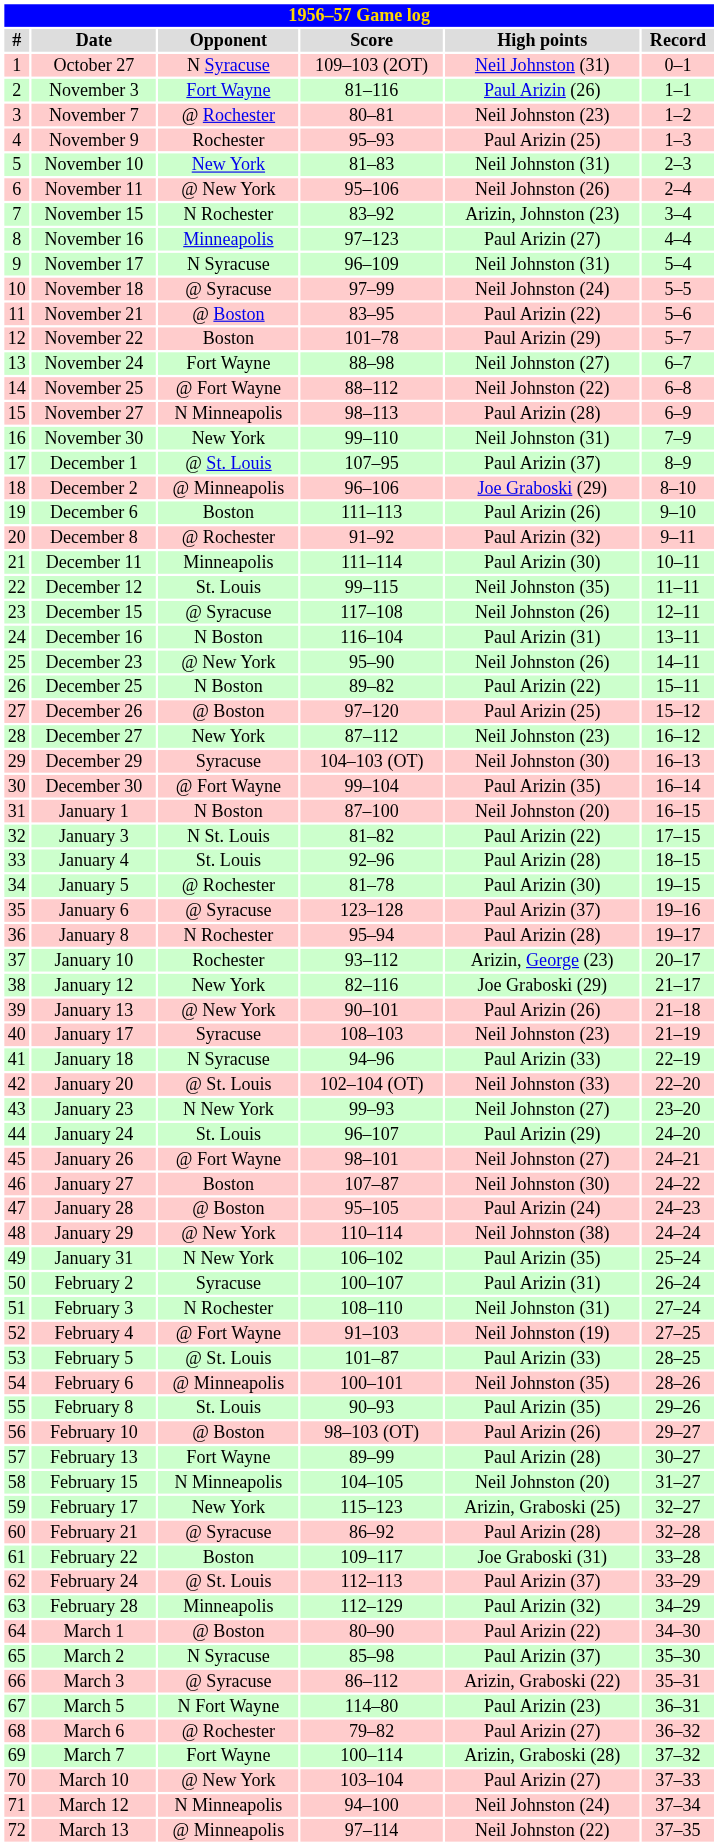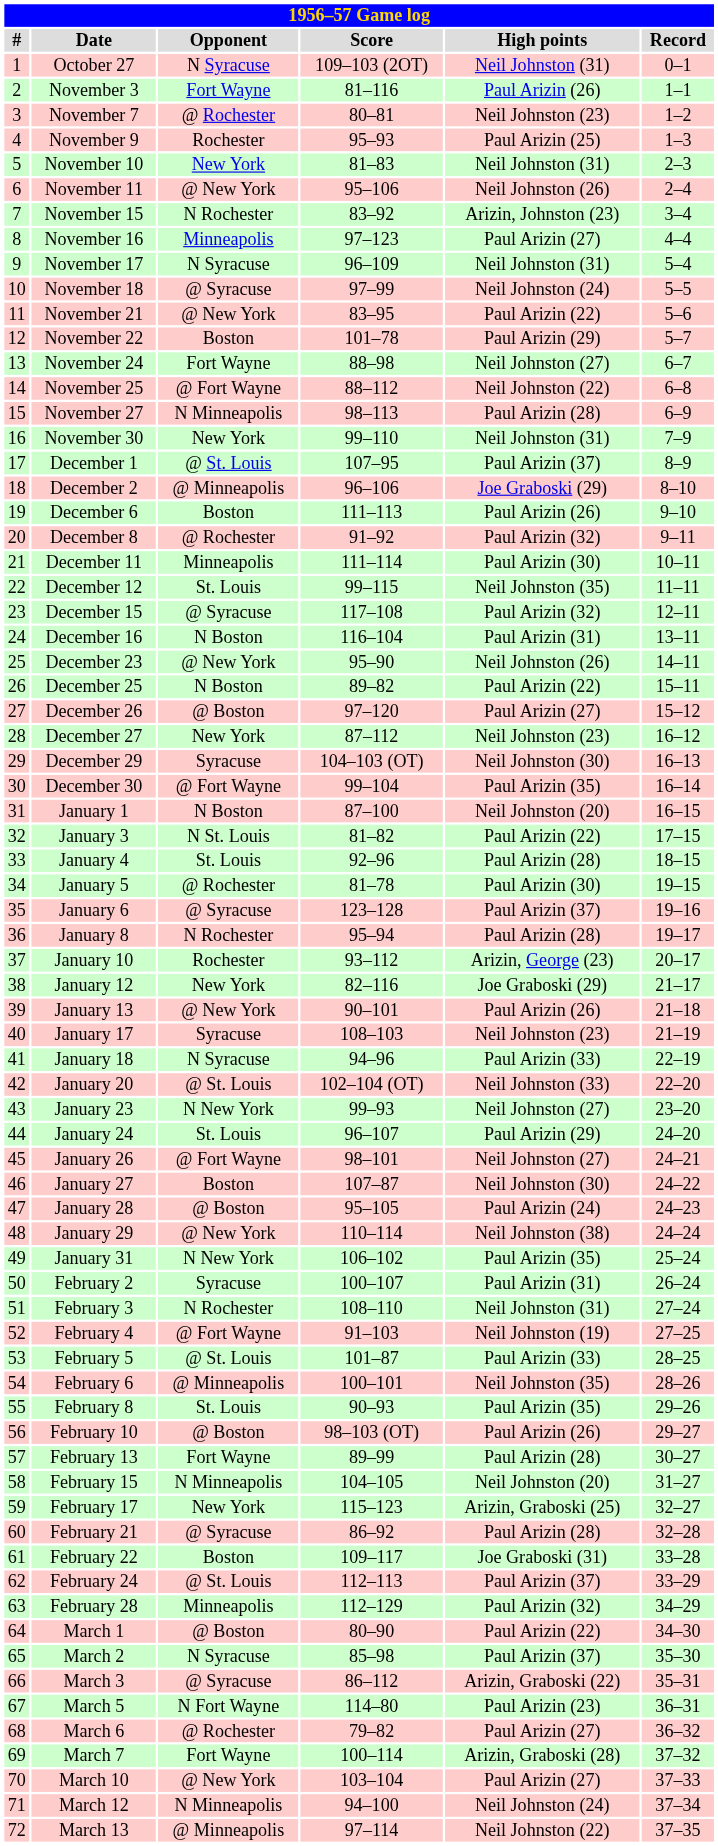 <table class="toccolours collapsible" width=50% style="clear:both; margin:1.5em auto; text-align:center">
 <tr>
 <th colspan=11 style="background:#0000FF; color:#FFD700;">1956–57 Game log</th>
 </tr>
 <tr align="center" bgcolor="#dddddd">
 <td><strong>#</strong></td>
 <td><strong>Date</strong></td>
 <td><strong>Opponent</strong></td>
 <td><strong>Score</strong></td>
 <td><strong>High points</strong></td>
 <td><strong>Record</strong></td>
 </tr>
 <tr align="center" bgcolor="#ffcccc">
 <td>1</td>
 <td>October 27</td>
 <td>N <a href='#'>Syracuse</a></td>
 <td>109–103 (2OT)</td>
 <td><a href='#'>Neil Johnston</a> (31)</td>
 <td>0–1</td>
 </tr>
 <tr align="center" bgcolor="#ccffcc">
 <td>2</td>
 <td>November 3</td>
 <td><a href='#'>Fort Wayne</a></td>
 <td>81–116</td>
 <td><a href='#'>Paul Arizin</a> (26)</td>
 <td>1–1</td>
 </tr>
 <tr align="center" bgcolor="#ffcccc">
 <td>3</td>
 <td>November 7</td>
 <td>@ <a href='#'>Rochester</a></td>
 <td>80–81</td>
 <td>Neil Johnston (23)</td>
 <td>1–2</td>
 </tr>
 <tr align="center" bgcolor="#ffcccc">
 <td>4</td>
 <td>November 9</td>
 <td>Rochester</td>
 <td>95–93</td>
 <td>Paul Arizin (25)</td>
 <td>1–3</td>
 </tr>
 <tr align="center" bgcolor="#ccffcc">
 <td>5</td>
 <td>November 10</td>
 <td><a href='#'>New York</a></td>
 <td>81–83</td>
 <td>Neil Johnston (31)</td>
 <td>2–3</td>
 </tr>
 <tr align="center" bgcolor="#ffcccc">
 <td>6</td>
 <td>November 11</td>
 <td>@ New York</td>
 <td>95–106</td>
 <td>Neil Johnston (26)</td>
 <td>2–4</td>
 </tr>
 <tr align="center" bgcolor="#ccffcc">
 <td>7</td>
 <td>November 15</td>
 <td>N Rochester</td>
 <td>83–92</td>
 <td>Arizin, Johnston (23)</td>
 <td>3–4</td>
 </tr>
 <tr align="center" bgcolor="#ccffcc">
 <td>8</td>
 <td>November 16</td>
 <td><a href='#'>Minneapolis</a></td>
 <td>97–123</td>
 <td>Paul Arizin (27)</td>
 <td>4–4</td>
 </tr>
 <tr align="center" bgcolor="#ccffcc">
 <td>9</td>
 <td>November 17</td>
 <td>N Syracuse</td>
 <td>96–109</td>
 <td>Neil Johnston (31)</td>
 <td>5–4</td>
 </tr>
 <tr align="center" bgcolor="#ffcccc">
 <td>10</td>
 <td>November 18</td>
 <td>@ Syracuse</td>
 <td>97–99</td>
 <td>Neil Johnston (24)</td>
 <td>5–5</td>
 </tr>
 <tr align="center" bgcolor="#ffcccc">
 <td>11</td>
 <td>November 21</td>
-<td>@ <a href='#'>Boston</a></td>
+<td>@ New York</td>
 <td>83–95</td>
 <td>Paul Arizin (22)</td>
 <td>5–6</td>
 </tr>
 <tr align="center" bgcolor="#ffcccc">
 <td>12</td>
 <td>November 22</td>
 <td>Boston</td>
 <td>101–78</td>
 <td>Paul Arizin (29)</td>
 <td>5–7</td>
 </tr>
 <tr align="center" bgcolor="#ccffcc">
 <td>13</td>
 <td>November 24</td>
 <td>Fort Wayne</td>
 <td>88–98</td>
 <td>Neil Johnston (27)</td>
 <td>6–7</td>
 </tr>
 <tr align="center" bgcolor="#ffcccc">
 <td>14</td>
 <td>November 25</td>
 <td>@ Fort Wayne</td>
 <td>88–112</td>
 <td>Neil Johnston (22)</td>
 <td>6–8</td>
 </tr>
 <tr align="center" bgcolor="#ffcccc">
 <td>15</td>
 <td>November 27</td>
 <td>N Minneapolis</td>
 <td>98–113</td>
 <td>Paul Arizin (28)</td>
 <td>6–9</td>
 </tr>
 <tr align="center" bgcolor="#ccffcc">
 <td>16</td>
 <td>November 30</td>
 <td>New York</td>
 <td>99–110</td>
 <td>Neil Johnston (31)</td>
 <td>7–9</td>
 </tr>
 <tr align="center" bgcolor="#ccffcc">
 <td>17</td>
 <td>December 1</td>
 <td>@ <a href='#'>St. Louis</a></td>
 <td>107–95</td>
 <td>Paul Arizin (37)</td>
 <td>8–9</td>
 </tr>
 <tr align="center" bgcolor="#ffcccc">
 <td>18</td>
 <td>December 2</td>
 <td>@ Minneapolis</td>
 <td>96–106</td>
 <td><a href='#'>Joe Graboski</a> (29)</td>
 <td>8–10</td>
 </tr>
 <tr align="center" bgcolor="#ccffcc">
 <td>19</td>
 <td>December 6</td>
 <td>Boston</td>
 <td>111–113</td>
 <td>Paul Arizin (26)</td>
 <td>9–10</td>
 </tr>
 <tr align="center" bgcolor="#ffcccc">
 <td>20</td>
 <td>December 8</td>
 <td>@ Rochester</td>
 <td>91–92</td>
 <td>Paul Arizin (32)</td>
 <td>9–11</td>
 </tr>
 <tr align="center" bgcolor="#ccffcc">
 <td>21</td>
 <td>December 11</td>
 <td>Minneapolis</td>
 <td>111–114</td>
 <td>Paul Arizin (30)</td>
 <td>10–11</td>
 </tr>
 <tr align="center" bgcolor="#ccffcc">
 <td>22</td>
 <td>December 12</td>
 <td>St. Louis</td>
 <td>99–115</td>
 <td>Neil Johnston (35)</td>
 <td>11–11</td>
 </tr>
 <tr align="center" bgcolor="#ccffcc">
 <td>23</td>
 <td>December 15</td>
 <td>@ Syracuse</td>
 <td>117–108</td>
-<td>Neil Johnston (26)</td>
+<td>Paul Arizin (32)</td>
 <td>12–11</td>
 </tr>
 <tr align="center" bgcolor="#ccffcc">
 <td>24</td>
 <td>December 16</td>
 <td>N Boston</td>
 <td>116–104</td>
 <td>Paul Arizin (31)</td>
 <td>13–11</td>
 </tr>
 <tr align="center" bgcolor="#ccffcc">
 <td>25</td>
 <td>December 23</td>
 <td>@ New York</td>
 <td>95–90</td>
 <td>Neil Johnston (26)</td>
 <td>14–11</td>
 </tr>
 <tr align="center" bgcolor="#ccffcc">
 <td>26</td>
 <td>December 25</td>
 <td>N Boston</td>
 <td>89–82</td>
 <td>Paul Arizin (22)</td>
 <td>15–11</td>
 </tr>
 <tr align="center" bgcolor="#ffcccc">
 <td>27</td>
 <td>December 26</td>
 <td>@ Boston</td>
 <td>97–120</td>
-<td>Paul Arizin (25)</td>
+<td>Paul Arizin (27)</td>
 <td>15–12</td>
 </tr>
 <tr align="center" bgcolor="#ccffcc">
 <td>28</td>
 <td>December 27</td>
 <td>New York</td>
 <td>87–112</td>
 <td>Neil Johnston (23)</td>
 <td>16–12</td>
 </tr>
 <tr align="center" bgcolor="#ffcccc">
 <td>29</td>
 <td>December 29</td>
 <td>Syracuse</td>
 <td>104–103 (OT)</td>
 <td>Neil Johnston (30)</td>
 <td>16–13</td>
 </tr>
 <tr align="center" bgcolor="#ffcccc">
 <td>30</td>
 <td>December 30</td>
 <td>@ Fort Wayne</td>
 <td>99–104</td>
 <td>Paul Arizin (35)</td>
 <td>16–14</td>
 </tr>
 <tr align="center" bgcolor="#ffcccc">
 <td>31</td>
 <td>January 1</td>
 <td>N Boston</td>
 <td>87–100</td>
 <td>Neil Johnston (20)</td>
 <td>16–15</td>
 </tr>
 <tr align="center" bgcolor="#ccffcc">
 <td>32</td>
 <td>January 3</td>
 <td>N St. Louis</td>
 <td>81–82</td>
 <td>Paul Arizin (22)</td>
 <td>17–15</td>
 </tr>
 <tr align="center" bgcolor="#ccffcc">
 <td>33</td>
 <td>January 4</td>
 <td>St. Louis</td>
 <td>92–96</td>
 <td>Paul Arizin (28)</td>
 <td>18–15</td>
 </tr>
 <tr align="center" bgcolor="#ccffcc">
 <td>34</td>
 <td>January 5</td>
 <td>@ Rochester</td>
 <td>81–78</td>
 <td>Paul Arizin (30)</td>
 <td>19–15</td>
 </tr>
 <tr align="center" bgcolor="#ffcccc">
 <td>35</td>
 <td>January 6</td>
 <td>@ Syracuse</td>
 <td>123–128</td>
 <td>Paul Arizin (37)</td>
 <td>19–16</td>
 </tr>
 <tr align="center" bgcolor="#ffcccc">
 <td>36</td>
 <td>January 8</td>
 <td>N Rochester</td>
 <td>95–94</td>
 <td>Paul Arizin (28)</td>
 <td>19–17</td>
 </tr>
 <tr align="center" bgcolor="#ccffcc">
 <td>37</td>
 <td>January 10</td>
 <td>Rochester</td>
 <td>93–112</td>
 <td>Arizin, <a href='#'>George</a> (23)</td>
 <td>20–17</td>
 </tr>
 <tr align="center" bgcolor="#ccffcc">
 <td>38</td>
 <td>January 12</td>
 <td>New York</td>
 <td>82–116</td>
 <td>Joe Graboski (29)</td>
 <td>21–17</td>
 </tr>
 <tr align="center" bgcolor="#ffcccc">
 <td>39</td>
 <td>January 13</td>
 <td>@ New York</td>
 <td>90–101</td>
 <td>Paul Arizin (26)</td>
 <td>21–18</td>
 </tr>
 <tr align="center" bgcolor="#ffcccc">
 <td>40</td>
 <td>January 17</td>
 <td>Syracuse</td>
 <td>108–103</td>
 <td>Neil Johnston (23)</td>
 <td>21–19</td>
 </tr>
 <tr align="center" bgcolor="#ccffcc">
 <td>41</td>
 <td>January 18</td>
 <td>N Syracuse</td>
 <td>94–96</td>
 <td>Paul Arizin (33)</td>
 <td>22–19</td>
 </tr>
 <tr align="center" bgcolor="#ffcccc">
 <td>42</td>
 <td>January 20</td>
 <td>@ St. Louis</td>
 <td>102–104 (OT)</td>
 <td>Neil Johnston (33)</td>
 <td>22–20</td>
 </tr>
 <tr align="center" bgcolor="#ccffcc">
 <td>43</td>
 <td>January 23</td>
 <td>N New York</td>
 <td>99–93</td>
 <td>Neil Johnston (27)</td>
 <td>23–20</td>
 </tr>
 <tr align="center" bgcolor="#ccffcc">
 <td>44</td>
 <td>January 24</td>
 <td>St. Louis</td>
 <td>96–107</td>
 <td>Paul Arizin (29)</td>
 <td>24–20</td>
 </tr>
 <tr align="center" bgcolor="#ffcccc">
 <td>45</td>
 <td>January 26</td>
 <td>@ Fort Wayne</td>
 <td>98–101</td>
 <td>Neil Johnston (27)</td>
 <td>24–21</td>
 </tr>
 <tr align="center" bgcolor="#ffcccc">
 <td>46</td>
 <td>January 27</td>
 <td>Boston</td>
 <td>107–87</td>
 <td>Neil Johnston (30)</td>
 <td>24–22</td>
 </tr>
 <tr align="center" bgcolor="#ffcccc">
 <td>47</td>
 <td>January 28</td>
 <td>@ Boston</td>
 <td>95–105</td>
 <td>Paul Arizin (24)</td>
 <td>24–23</td>
 </tr>
 <tr align="center" bgcolor="#ffcccc">
 <td>48</td>
 <td>January 29</td>
 <td>@ New York</td>
 <td>110–114</td>
 <td>Neil Johnston (38)</td>
 <td>24–24</td>
 </tr>
 <tr align="center" bgcolor="#ccffcc">
 <td>49</td>
 <td>January 31</td>
 <td>N New York</td>
 <td>106–102</td>
 <td>Paul Arizin (35)</td>
 <td>25–24</td>
 </tr>
 <tr align="center" bgcolor="#ccffcc">
 <td>50</td>
 <td>February 2</td>
 <td>Syracuse</td>
 <td>100–107</td>
 <td>Paul Arizin (31)</td>
 <td>26–24</td>
 </tr>
 <tr align="center" bgcolor="#ccffcc">
 <td>51</td>
 <td>February 3</td>
 <td>N Rochester</td>
 <td>108–110</td>
 <td>Neil Johnston (31)</td>
 <td>27–24</td>
 </tr>
 <tr align="center" bgcolor="#ffcccc">
 <td>52</td>
 <td>February 4</td>
 <td>@ Fort Wayne</td>
 <td>91–103</td>
 <td>Neil Johnston (19)</td>
 <td>27–25</td>
 </tr>
 <tr align="center" bgcolor="#ccffcc">
 <td>53</td>
 <td>February 5</td>
 <td>@ St. Louis</td>
 <td>101–87</td>
 <td>Paul Arizin (33)</td>
 <td>28–25</td>
 </tr>
 <tr align="center" bgcolor="#ffcccc">
 <td>54</td>
 <td>February 6</td>
 <td>@ Minneapolis</td>
 <td>100–101</td>
 <td>Neil Johnston (35)</td>
 <td>28–26</td>
 </tr>
 <tr align="center" bgcolor="#ccffcc">
 <td>55</td>
 <td>February 8</td>
 <td>St. Louis</td>
 <td>90–93</td>
 <td>Paul Arizin (35)</td>
 <td>29–26</td>
 </tr>
 <tr align="center" bgcolor="#ffcccc">
 <td>56</td>
 <td>February 10</td>
 <td>@ Boston</td>
 <td>98–103 (OT)</td>
 <td>Paul Arizin (26)</td>
 <td>29–27</td>
 </tr>
 <tr align="center" bgcolor="#ccffcc">
 <td>57</td>
 <td>February 13</td>
 <td>Fort Wayne</td>
 <td>89–99</td>
 <td>Paul Arizin (28)</td>
 <td>30–27</td>
 </tr>
 <tr align="center" bgcolor="#ccffcc">
 <td>58</td>
 <td>February 15</td>
 <td>N Minneapolis</td>
 <td>104–105</td>
 <td>Neil Johnston (20)</td>
 <td>31–27</td>
 </tr>
 <tr align="center" bgcolor="#ccffcc">
 <td>59</td>
 <td>February 17</td>
 <td>New York</td>
 <td>115–123</td>
 <td>Arizin, Graboski (25)</td>
 <td>32–27</td>
 </tr>
 <tr align="center" bgcolor="#ffcccc">
 <td>60</td>
 <td>February 21</td>
 <td>@ Syracuse</td>
 <td>86–92</td>
 <td>Paul Arizin (28)</td>
 <td>32–28</td>
 </tr>
 <tr align="center" bgcolor="#ccffcc">
 <td>61</td>
 <td>February 22</td>
 <td>Boston</td>
 <td>109–117</td>
 <td>Joe Graboski (31)</td>
 <td>33–28</td>
 </tr>
 <tr align="center" bgcolor="#ffcccc">
 <td>62</td>
 <td>February 24</td>
 <td>@ St. Louis</td>
 <td>112–113</td>
 <td>Paul Arizin (37)</td>
 <td>33–29</td>
 </tr>
 <tr align="center" bgcolor="#ccffcc">
 <td>63</td>
 <td>February 28</td>
 <td>Minneapolis</td>
 <td>112–129</td>
 <td>Paul Arizin (32)</td>
 <td>34–29</td>
 </tr>
 <tr align="center" bgcolor="#ffcccc">
 <td>64</td>
 <td>March 1</td>
 <td>@ Boston</td>
 <td>80–90</td>
 <td>Paul Arizin (22)</td>
 <td>34–30</td>
 </tr>
 <tr align="center" bgcolor="#ccffcc">
 <td>65</td>
 <td>March 2</td>
 <td>N Syracuse</td>
 <td>85–98</td>
 <td>Paul Arizin (37)</td>
 <td>35–30</td>
 </tr>
 <tr align="center" bgcolor="#ffcccc">
 <td>66</td>
 <td>March 3</td>
 <td>@ Syracuse</td>
 <td>86–112</td>
 <td>Arizin, Graboski (22)</td>
 <td>35–31</td>
 </tr>
 <tr align="center" bgcolor="#ccffcc">
 <td>67</td>
 <td>March 5</td>
 <td>N Fort Wayne</td>
 <td>114–80</td>
 <td>Paul Arizin (23)</td>
 <td>36–31</td>
 </tr>
 <tr align="center" bgcolor="#ffcccc">
 <td>68</td>
 <td>March 6</td>
 <td>@ Rochester</td>
 <td>79–82</td>
 <td>Paul Arizin (27)</td>
 <td>36–32</td>
 </tr>
 <tr align="center" bgcolor="#ccffcc">
 <td>69</td>
 <td>March 7</td>
 <td>Fort Wayne</td>
 <td>100–114</td>
 <td>Arizin, Graboski (28)</td>
 <td>37–32</td>
 </tr>
 <tr align="center" bgcolor="#ffcccc">
 <td>70</td>
 <td>March 10</td>
 <td>@ New York</td>
 <td>103–104</td>
 <td>Paul Arizin (27)</td>
 <td>37–33</td>
 </tr>
 <tr align="center" bgcolor="#ffcccc">
 <td>71</td>
 <td>March 12</td>
 <td>N Minneapolis</td>
 <td>94–100</td>
 <td>Neil Johnston (24)</td>
 <td>37–34</td>
 </tr>
 <tr align="center" bgcolor="#ffcccc">
 <td>72</td>
 <td>March 13</td>
 <td>@ Minneapolis</td>
 <td>97–114</td>
 <td>Neil Johnston (22)</td>
 <td>37–35</td>
 </tr>
 </table>
